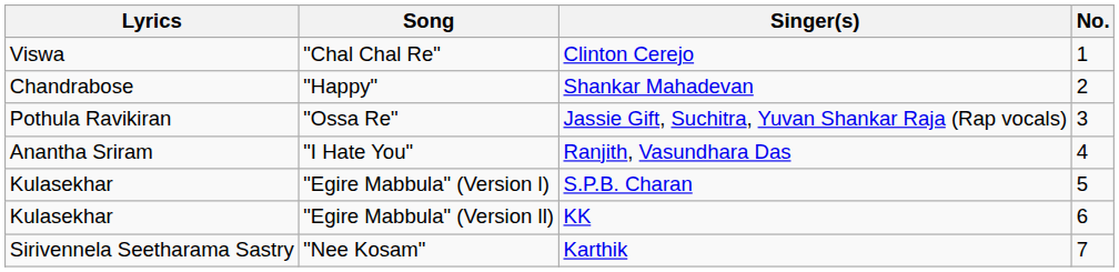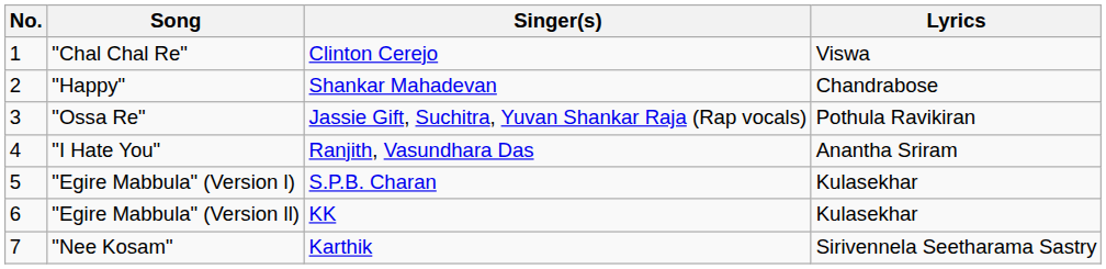 <table class="wikitable">
 <tr>
-<th>Lyrics</th>
+<th>No.</th>
 <th>Song</th>
 <th>Singer(s)</th>
-<th>No.</th>
+<th>Lyrics</th>
 </tr>
 <tr>
-<td>Viswa</td>
+<td>1</td>
 <td>"Chal Chal Re"</td>
 <td><a href='#'>Clinton Cerejo</a></td>
-<td>1</td>
+<td>Viswa</td>
 </tr>
 <tr>
-<td>Chandrabose</td>
+<td>2</td>
 <td>"Happy"</td>
 <td><a href='#'>Shankar Mahadevan</a></td>
-<td>2</td>
+<td>Chandrabose</td>
 </tr>
 <tr>
-<td>Pothula Ravikiran</td>
+<td>3</td>
 <td>"Ossa Re"</td>
 <td><a href='#'>Jassie Gift</a>, <a href='#'>Suchitra</a>, <a href='#'>Yuvan Shankar Raja</a> (Rap vocals)</td>
-<td>3</td>
+<td>Pothula Ravikiran</td>
 </tr>
 <tr>
-<td>Anantha Sriram</td>
+<td>4</td>
 <td>"I Hate You"</td>
 <td><a href='#'>Ranjith</a>, <a href='#'>Vasundhara Das</a></td>
-<td>4</td>
+<td>Anantha Sriram</td>
 </tr>
 <tr>
-<td>Kulasekhar</td>
+<td>5</td>
 <td>"Egire Mabbula" (Version l)</td>
 <td><a href='#'>S.P.B. Charan</a></td>
-<td>5</td>
+<td>Kulasekhar</td>
 </tr>
 <tr>
-<td>Kulasekhar</td>
+<td>6</td>
 <td>"Egire Mabbula" (Version ll)</td>
 <td><a href='#'>KK</a></td>
-<td>6</td>
+<td>Kulasekhar</td>
 </tr>
 <tr>
-<td>Sirivennela Seetharama Sastry</td>
+<td>7</td>
 <td>"Nee Kosam"</td>
 <td><a href='#'>Karthik</a></td>
-<td>7</td>
+<td>Sirivennela Seetharama Sastry</td>
 </tr>
 </table>
